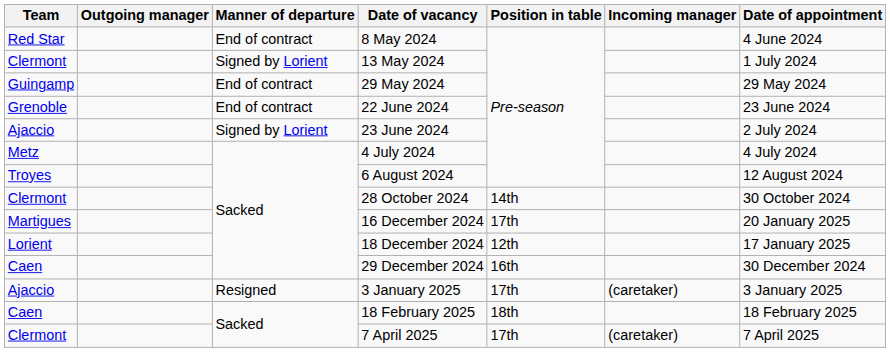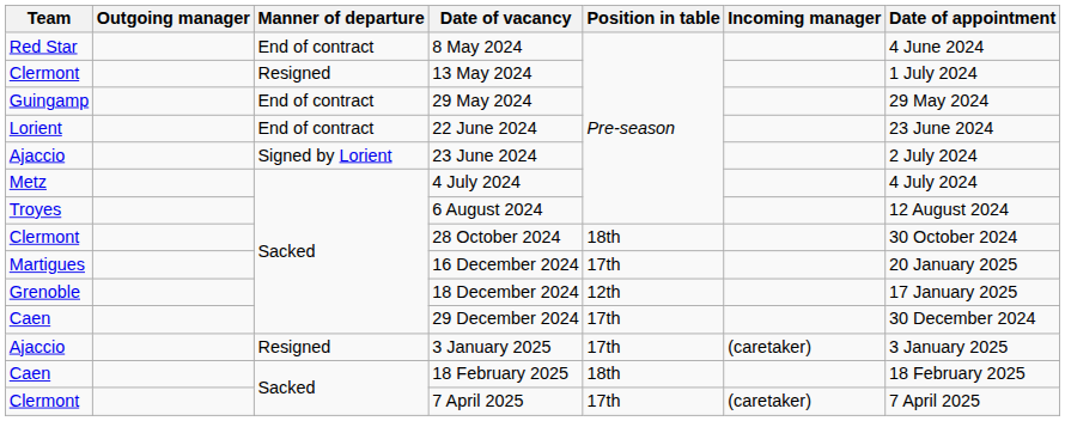 <table class="wikitable sortable">
 <tr>
 <th>Team</th>
 <th>Outgoing manager</th>
 <th>Manner of departure</th>
 <th>Date of vacancy</th>
 <th>Position in table</th>
 <th>Incoming manager</th>
 <th>Date of appointment</th>
 </tr>
 <tr>
 <td><a href='#'>Red Star</a></td>
 <td> </td>
 <td>End of contract</td>
 <td>8 May 2024</td>
 <td rowspan="7"><em>Pre-season</em></td>
 <td> </td>
 <td>4 June 2024</td>
 </tr>
 <tr>
 <td><a href='#'>Clermont</a></td>
 <td> </td>
-<td>Signed by <a href='#'>Lorient</a></td>
+<td>Resigned</td>
 <td>13 May 2024</td>
 <td> </td>
 <td>1 July 2024</td>
 </tr>
 <tr>
 <td><a href='#'>Guingamp</a></td>
 <td> </td>
 <td>End of contract</td>
 <td>29 May 2024</td>
 <td> </td>
 <td>29 May 2024</td>
 </tr>
 <tr>
-<td><a href='#'>Grenoble</a></td>
+<td><a href='#'>Lorient</a></td>
 <td> </td>
 <td>End of contract</td>
 <td>22 June 2024</td>
 <td> </td>
 <td>23 June 2024</td>
 </tr>
 <tr>
 <td><a href='#'>Ajaccio</a></td>
 <td> </td>
 <td>Signed by <a href='#'>Lorient</a></td>
 <td>23 June 2024</td>
 <td> </td>
 <td>2 July 2024</td>
 </tr>
 <tr>
 <td><a href='#'>Metz</a></td>
 <td> </td>
 <td rowspan="6">Sacked</td>
 <td>4 July 2024</td>
 <td> </td>
 <td>4 July 2024</td>
 </tr>
 <tr>
 <td><a href='#'>Troyes</a></td>
 <td> </td>
 <td>6 August 2024</td>
 <td> </td>
 <td>12 August 2024</td>
 </tr>
 <tr>
 <td><a href='#'>Clermont</a></td>
 <td> </td>
 <td>28 October 2024</td>
-<td>14th</td>
+<td>18th</td>
 <td> </td>
 <td>30 October 2024</td>
 </tr>
 <tr>
 <td><a href='#'>Martigues</a></td>
 <td> </td>
 <td>16 December 2024</td>
 <td>17th</td>
 <td> </td>
 <td>20 January 2025</td>
 </tr>
 <tr>
-<td><a href='#'>Lorient</a></td>
+<td><a href='#'>Grenoble</a></td>
 <td> </td>
 <td>18 December 2024</td>
 <td>12th</td>
 <td> </td>
 <td>17 January 2025</td>
 </tr>
 <tr>
 <td><a href='#'>Caen</a></td>
 <td> </td>
 <td>29 December 2024</td>
-<td>16th</td>
+<td>17th</td>
 <td> </td>
 <td>30 December 2024</td>
 </tr>
 <tr>
 <td><a href='#'>Ajaccio</a></td>
 <td> </td>
 <td>Resigned</td>
 <td>3 January 2025</td>
 <td>17th</td>
 <td>  (caretaker)</td>
 <td>3 January 2025</td>
 </tr>
 <tr>
 <td><a href='#'>Caen</a></td>
 <td> </td>
 <td rowspan="2">Sacked</td>
 <td>18 February 2025</td>
 <td>18th</td>
 <td> </td>
 <td>18 February 2025</td>
 </tr>
 <tr>
 <td><a href='#'>Clermont</a></td>
 <td> </td>
 <td>7 April 2025</td>
 <td>17th</td>
 <td>  (caretaker)</td>
 <td>7 April 2025</td>
 </tr>
 </table>
